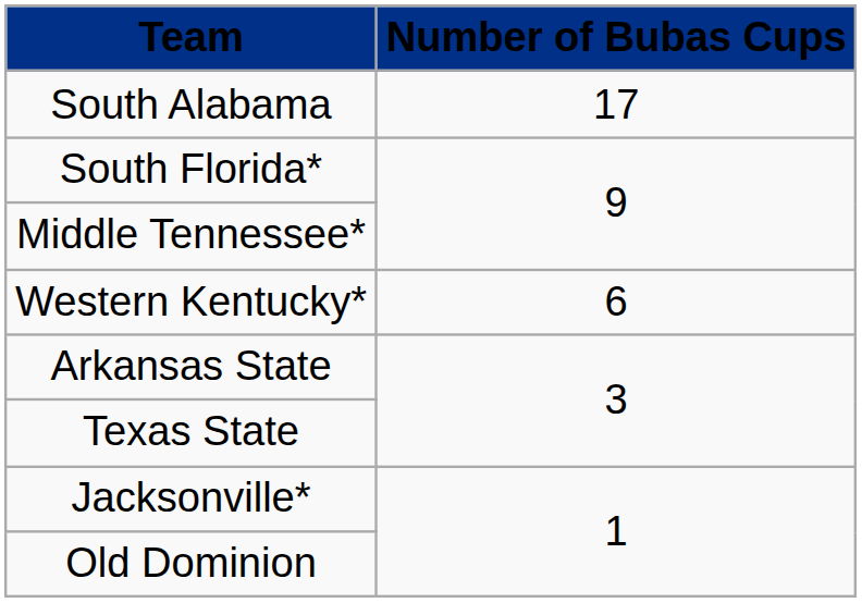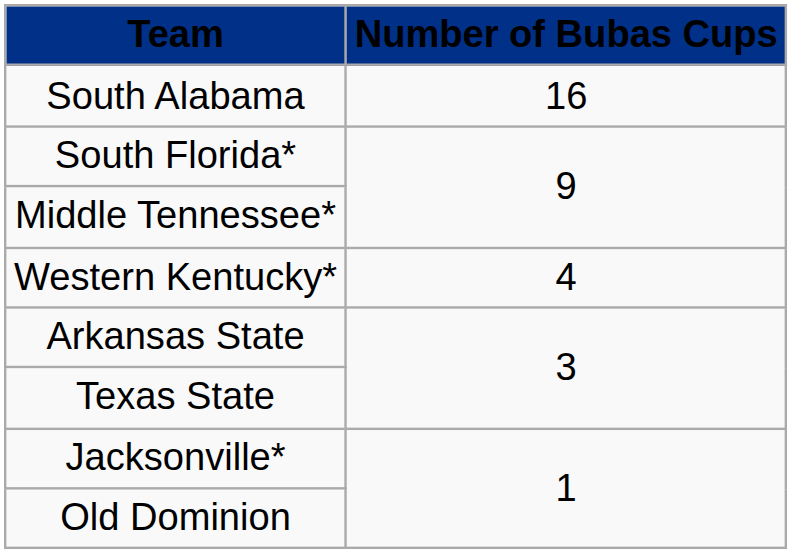 <table class="wikitable sortable" style="text-align: center;">
 <tr style="border-collapse:collapse" border="0">
 <th style="background:#003087;"><span>Team</span></th>
 <th style="background:#003087;"><span>Number of Bubas Cups</span></th>
 </tr>
 <tr>
 <td>South Alabama</td>
-<td>17</td>
+<td>16</td>
 </tr>
 <tr>
 <td>South Florida*</td>
 <td rowspan="2">9</td>
 </tr>
 <tr>
 <td>Middle Tennessee*</td>
 </tr>
 <tr>
 <td>Western Kentucky*</td>
-<td>6</td>
+<td>4</td>
 </tr>
 <tr>
 <td>Arkansas State</td>
 <td rowspan="2">3</td>
 </tr>
 <tr>
 <td>Texas State</td>
 </tr>
 <tr>
 <td>Jacksonville*</td>
 <td rowspan="2">1</td>
 </tr>
 <tr>
 <td>Old Dominion</td>
 </tr>
 </table>
